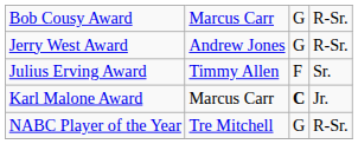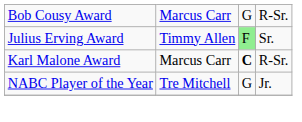 <table class="wikitable">
 <tr>
 <td><a href='#'>Bob Cousy Award</a></td>
 <td><a href='#'>Marcus Carr</a></td>
 <td>G</td>
 <td>R-Sr.</td>
 </tr>
 <tr>
-<td><a href='#'>Jerry West Award</a></td>
-<td><a href='#'>Andrew Jones</a></td>
-<td>G</td>
-<td>R-Sr.</td>
-</tr>
-<tr>
 <td><a href='#'>Julius Erving Award</a></td>
 <td><a href='#'>Timmy Allen</a></td>
-<td>F</td>
+<td style="background: lightgreen;">F</td>
 <td>Sr.</td>
 </tr>
 <tr>
 <td><a href='#'>Karl Malone Award</a></td>
 <td>Marcus Carr</td>
 <td><strong>C</strong></td>
-<td>Jr.</td>
+<td>R-Sr.</td>
 </tr>
 <tr>
 <td><a href='#'>NABC Player of the Year</a></td>
 <td><a href='#'>Tre Mitchell</a></td>
 <td>G</td>
-<td>R-Sr.</td>
+<td>Jr.</td>
 </tr>
 <tr>
 </tr>
 </table>
